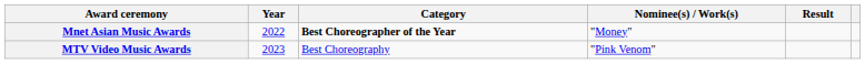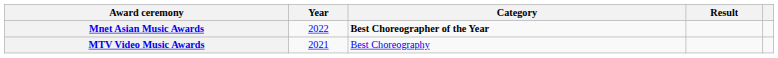 <table class="wikitable sortable plainrowheaders" style="width:95.2%">
 <tr>
 <th scope="col">Award ceremony</th>
 <th scope="col">Year</th>
 <th scope="col">Category</th>
-<th scope="col">Nominee(s) / Work(s)</th>
 <th scope="col">Result</th>
 <th scope="col" class="unsortable"></th>
 </tr>
 <tr>
 <th scope="row"><a href='#'>Mnet Asian Music Awards</a></th>
 <td style="text-align:center"><a href='#'>2022</a></td>
 <td><strong>Best Choreographer of the Year</strong></td>
-<td>"<a href='#'>Money</a>"</td>
 <td></td>
 <td style="text-align:center"></td>
 </tr>
 <tr>
 <th scope="row"><a href='#'>MTV Video Music Awards</a></th>
-<td style="text-align:center"><a href='#'>2023</a></td>
+<td style="text-align:center"><a href='#'>2021</a></td>
 <td><a href='#'>Best Choreography</a></td>
-<td>"<a href='#'>Pink Venom</a>" </td>
 <td></td>
 <td style="text-align:center"></td>
 </tr>
 </table>
